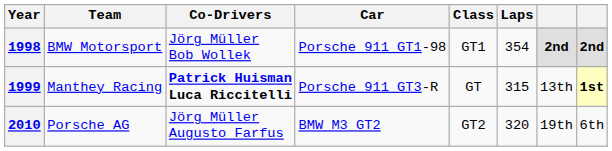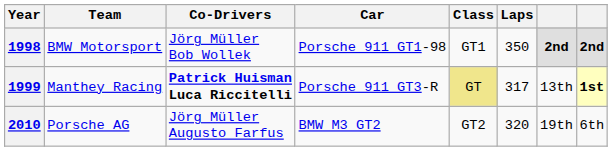 <table class="wikitable" style="text-align:center; font-size:90%">
 <tr>
 <th>Year</th>
 <th>Team</th>
 <th>Co-Drivers</th>
 <th>Car</th>
 <th>Class</th>
 <th>Laps</th>
 <th></th>
 <th></th>
 </tr>
 <tr>
 <th><a href='#'>1998</a></th>
 <td align="left"> <a href='#'>BMW Motorsport</a></td>
 <td align="left"> <a href='#'>Jörg Müller</a><br> <a href='#'>Bob Wollek</a></td>
 <td align="left"><a href='#'>Porsche 911 GT1</a>-98</td>
 <td>GT1</td>
-<td>354</td>
+<td>350</td>
 <td style="background:#DFDFDF;"><strong>2nd</strong></td>
 <td style="background:#DFDFDF;"><strong>2nd</strong></td>
 </tr>
 <tr>
 <th><a href='#'>1999</a></th>
 <td align="left"> <a href='#'>Manthey Racing</a></td>
 <td align="left"><strong> <a href='#'>Patrick Huisman</a><br> Luca Riccitelli</strong></td>
 <td align="left"><a href='#'>Porsche 911 GT3</a>-R</td>
-<td>GT</td>
-<td>315</td>
+<td style="background: khaki;">GT</td>
+<td>317</td>
 <td>13th</td>
 <td style="background:#FFFFBF;"><strong>1st</strong></td>
 </tr>
 <tr>
 <th><a href='#'>2010</a></th>
 <td align="left"> <a href='#'>Porsche AG</a></td>
 <td align="left"> <a href='#'>Jörg Müller</a><br> <a href='#'>Augusto Farfus</a></td>
 <td align="left"><a href='#'>BMW M3 GT2</a></td>
 <td>GT2</td>
 <td>320</td>
 <td>19th</td>
 <td>6th</td>
 </tr>
 </table>
